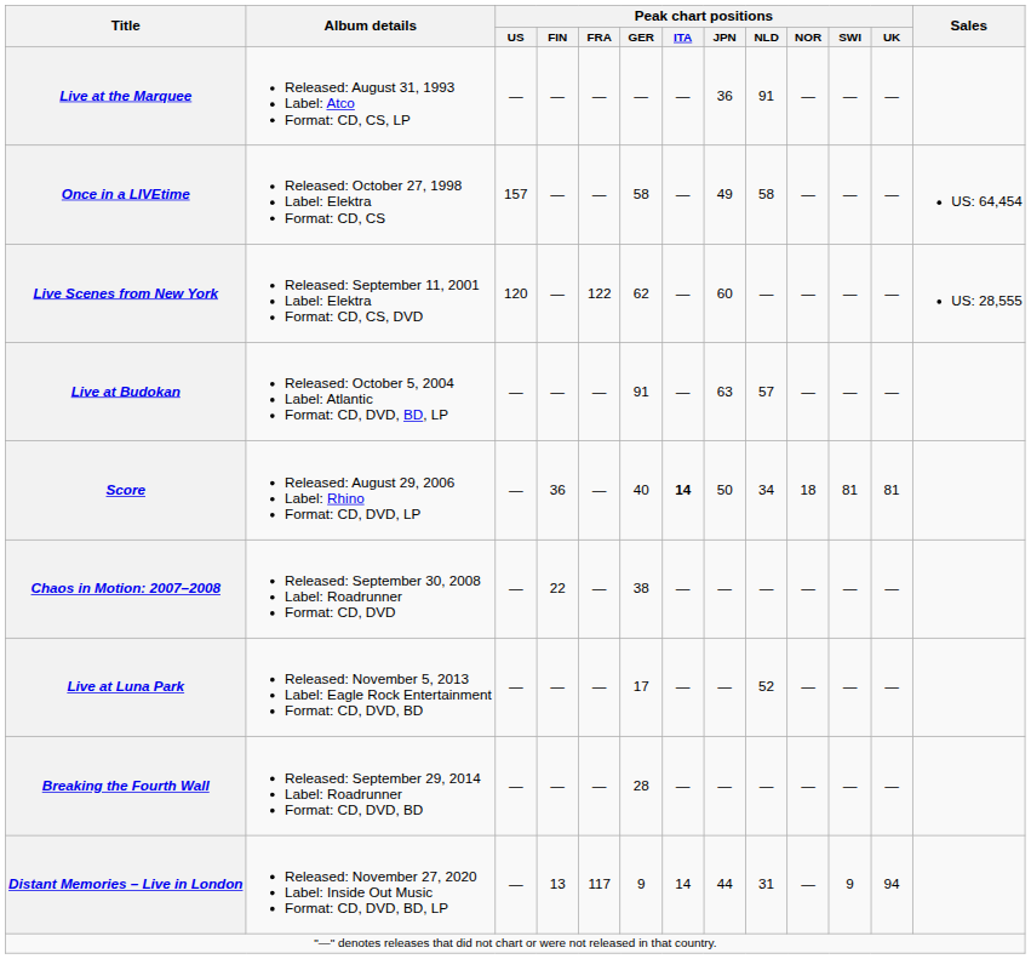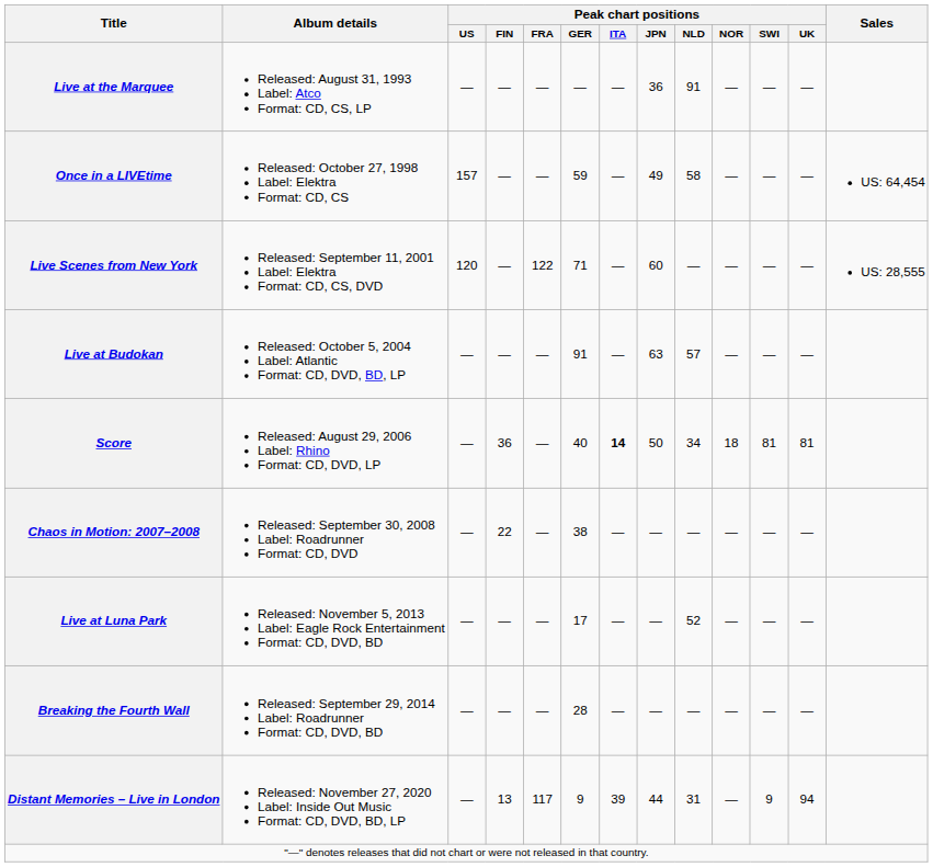 <table class="wikitable plainrowheaders" border="1">
 <tr>
 <th scope="col" rowspan="2">Title</th>
 <th scope="col" rowspan="2">Album details</th>
 <th scope="col" colspan="10">Peak chart positions</th>
 <th scope="col" rowspan="2">Sales</th>
 </tr>
 <tr>
 <th scope="col" style="width:3em;font-size:85%;">US<br></th>
 <th scope="col" style="width:3em;font-size:85%;">FIN<br></th>
 <th scope="col" style="width:3em;font-size:85%;">FRA<br></th>
 <th scope="col" style="width:3em;font-size:85%;">GER<br></th>
 <th scope="col" style="width:3em;font-size:85%;"><a href='#'>ITA</a><br></th>
 <th scope="col" style="width:3em;font-size:85%;">JPN<br></th>
 <th scope="col" style="width:3em;font-size:85%;">NLD<br></th>
 <th scope="col" style="width:3em;font-size:85%;">NOR<br></th>
 <th scope="col" style="width:3em;font-size:85%;">SWI<br></th>
 <th scope="col" style="width:3em;font-size:85%;">UK<br></th>
 </tr>
 <tr>
 <th scope="row"><em><a href='#'>Live at the Marquee</a></em></th>
 <td><br><ul><li>Released: August 31, 1993</li><li>Label: <a href='#'>Atco</a></li><li>Format: CD, CS, LP</li></ul></td>
 <td align="center">—</td>
 <td align="center">—</td>
 <td align="center">—</td>
 <td align="center">—</td>
 <td align="center">—</td>
 <td align="center">36</td>
 <td align="center">91</td>
 <td align="center">—</td>
 <td align="center">—</td>
 <td align="center">—</td>
 <td></td>
 </tr>
 <tr>
 <th scope="row"><em><a href='#'>Once in a LIVEtime</a></em></th>
 <td><br><ul><li>Released: October 27, 1998</li><li>Label: Elektra</li><li>Format: CD, CS</li></ul></td>
 <td align="center">157</td>
 <td align="center">—</td>
 <td align="center">—</td>
-<td align="center">58</td>
+<td align="center">59</td>
 <td align="center">—</td>
 <td align="center">49</td>
 <td align="center">58</td>
 <td align="center">—</td>
 <td align="center">—</td>
 <td align="center">—</td>
 <td><br><ul><li>US: 64,454</li></ul></td>
 </tr>
 <tr>
 <th scope="row"><em><a href='#'>Live Scenes from New York</a></em></th>
 <td><br><ul><li>Released: September 11, 2001</li><li>Label: Elektra</li><li>Format: CD, CS, DVD</li></ul></td>
 <td align="center">120</td>
 <td align="center">—</td>
 <td align="center">122</td>
-<td align="center">62</td>
+<td align="center">71</td>
 <td align="center">—</td>
 <td align="center">60</td>
 <td align="center">—</td>
 <td align="center">—</td>
 <td align="center">—</td>
 <td align="center">—</td>
 <td><br><ul><li>US: 28,555</li></ul></td>
 </tr>
 <tr>
 <th scope="row"><em><a href='#'>Live at Budokan</a></em></th>
 <td><br><ul><li>Released: October 5, 2004</li><li>Label: Atlantic</li><li>Format: CD, DVD, <a href='#'>BD</a>, LP</li></ul></td>
 <td align="center">—</td>
 <td align="center">—</td>
 <td align="center">—</td>
 <td align="center">91</td>
 <td align="center">—</td>
 <td align="center">63</td>
 <td align="center">57</td>
 <td align="center">—</td>
 <td align="center">—</td>
 <td align="center">—</td>
 <td></td>
 </tr>
 <tr>
 <th scope="row"><em><a href='#'>Score</a></em></th>
 <td><br><ul><li>Released: August 29, 2006</li><li>Label: <a href='#'>Rhino</a></li><li>Format: CD, DVD, LP</li></ul></td>
 <td align="center">—</td>
 <td align="center">36</td>
 <td align="center">—</td>
 <td align="center">40</td>
 <td align="center"><strong>14</strong></td>
 <td align="center">50</td>
 <td align="center">34</td>
 <td align="center">18</td>
 <td align="center">81</td>
 <td align="center">81</td>
 <td></td>
 </tr>
 <tr>
 <th scope="row"><em><a href='#'>Chaos in Motion: 2007–2008</a></em></th>
 <td><br><ul><li>Released: September 30, 2008</li><li>Label: Roadrunner</li><li>Format: CD, DVD</li></ul></td>
 <td align="center">—</td>
 <td align="center">22</td>
 <td align="center">—</td>
 <td align="center">38</td>
 <td align="center">—</td>
 <td align="center">—</td>
 <td align="center">—</td>
 <td align="center">—</td>
 <td align="center">—</td>
 <td align="center">—</td>
 <td></td>
 </tr>
 <tr>
 <th scope="row"><em><a href='#'>Live at Luna Park</a></em></th>
 <td><br><ul><li>Released: November 5, 2013</li><li>Label: Eagle Rock Entertainment</li><li>Format: CD, DVD, BD</li></ul></td>
 <td align="center">—</td>
 <td align="center">—</td>
 <td align="center">—</td>
 <td align="center">17</td>
 <td align="center">—</td>
 <td align="center">—</td>
 <td align="center">52</td>
 <td align="center">—</td>
 <td align="center">—</td>
 <td align="center">—</td>
 <td></td>
 </tr>
 <tr>
 <th scope="row"><em><a href='#'>Breaking the Fourth Wall</a></em></th>
 <td><br><ul><li>Released: September 29, 2014</li><li>Label: Roadrunner</li><li>Format: CD, DVD, BD</li></ul></td>
 <td align="center">—</td>
 <td align="center">—</td>
 <td align="center">—</td>
 <td align="center">28</td>
 <td align="center">—</td>
 <td align="center">—</td>
 <td align="center">—</td>
 <td align="center">—</td>
 <td align="center">—</td>
 <td align="center">—</td>
 <td></td>
 </tr>
 <tr>
 <th scope="row"><em><a href='#'>Distant Memories – Live in London</a></em></th>
 <td><br><ul><li>Released: November 27, 2020</li><li>Label: Inside Out Music</li><li>Format: CD, DVD, BD, LP</li></ul></td>
 <td align="center">—</td>
 <td align="center">13</td>
 <td align="center">117</td>
 <td align="center">9</td>
-<td align="center">14</td>
+<td align="center">39</td>
 <td align="center">44</td>
 <td align="center">31</td>
 <td align="center">—</td>
 <td align="center">9</td>
 <td align="center">94</td>
 <td></td>
 </tr>
 <tr>
 <td align="center" colspan="15" style="font-size: 85%">"—" denotes releases that did not chart or were not released in that country.</td>
 </tr>
 </table>
